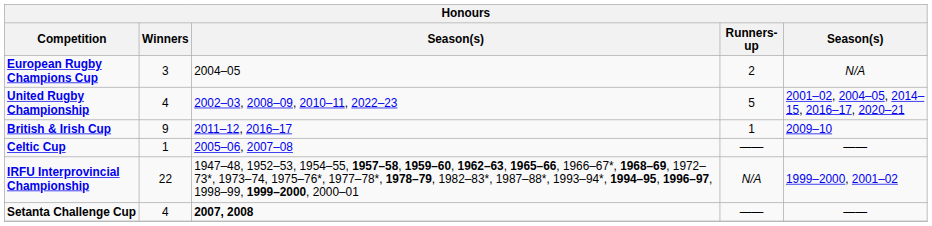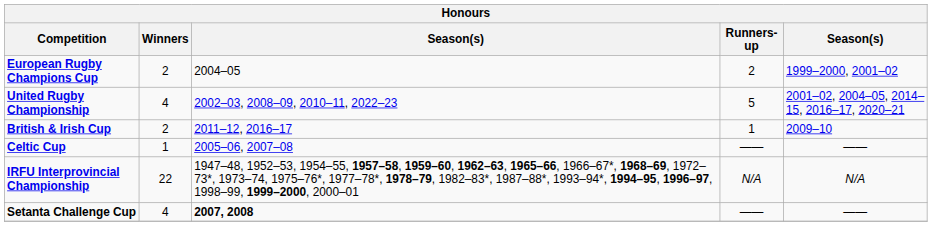 <table class="wikitable">
 <tr>
 <th colspan="8">Honours</th>
 </tr>
 <tr>
 <th>Competition</th>
 <th>Winners</th>
 <th>Season(s)</th>
 <th>Runners-up</th>
 <th>Season(s)</th>
 </tr>
 <tr>
 <td><strong><a href='#'>European Rugby Champions Cup</a></strong></td>
-<td style="text-align:center">3</td>
+<td style="text-align:center">2</td>
 <td>2004–05</td>
 <td style="text-align:center">2</td>
-<td style="text-align:center"><em>N/A</em></td>
+<td><a href='#'>1999–2000</a>, <a href='#'>2001–02</a></td>
 </tr>
 <tr>
 <td><strong><a href='#'>United Rugby Championship</a></strong></td>
 <td style="text-align:center">4</td>
 <td><a href='#'>2002–03</a>, <a href='#'>2008–09</a>, <a href='#'>2010–11</a>, <a href='#'>2022–23</a></td>
 <td style="text-align:center">5</td>
 <td><a href='#'>2001–02</a>, <a href='#'>2004–05</a>, <a href='#'>2014–15</a>, <a href='#'>2016–17</a>, <a href='#'>2020–21</a></td>
 </tr>
 <tr>
 <td><strong><a href='#'>British & Irish Cup</a></strong></td>
-<td style="text-align:center">9</td>
+<td style="text-align:center">2</td>
 <td><a href='#'>2011–12</a>, <a href='#'>2016–17</a></td>
 <td style="text-align:center">1</td>
 <td><a href='#'>2009–10</a></td>
 </tr>
 <tr>
 <td><strong><a href='#'>Celtic Cup</a></strong></td>
 <td style="text-align:center">1</td>
 <td><a href='#'>2005–06</a>, <a href='#'>2007–08</a></td>
 <td style="text-align:center">——</td>
 <td style="text-align:center">——</td>
 </tr>
 <tr>
 <td><strong><a href='#'>IRFU Interprovincial Championship</a></strong></td>
 <td style="text-align:center">22</td>
 <td>1947–48, 1952–53, 1954–55, <strong>1957–58</strong>, <strong>1959–60</strong>, <strong>1962–63</strong>, <strong>1965–66</strong>, 1966–67*, <strong>1968–69</strong>, 1972–73*, 1973–74, 1975–76*, 1977–78*, <strong>1978–79</strong>, 1982–83*, 1987–88*, 1993–94*, <strong>1994–95</strong>, <strong>1996–97</strong>, 1998–99, <strong>1999–2000</strong>, 2000–01</td>
 <td style="text-align:center"><em>N/A</em></td>
-<td><a href='#'>1999–2000</a>, <a href='#'>2001–02</a></td>
+<td style="text-align:center"><em>N/A</em></td>
 </tr>
 <tr>
 <td><strong>Setanta Challenge Cup</strong></td>
 <td style="text-align:center">4</td>
 <td><strong>2007, 2008</strong></td>
 <td style="text-align:center">——</td>
 <td style="text-align:center">——</td>
 </tr>
 <tr>
 </tr>
 </table>
